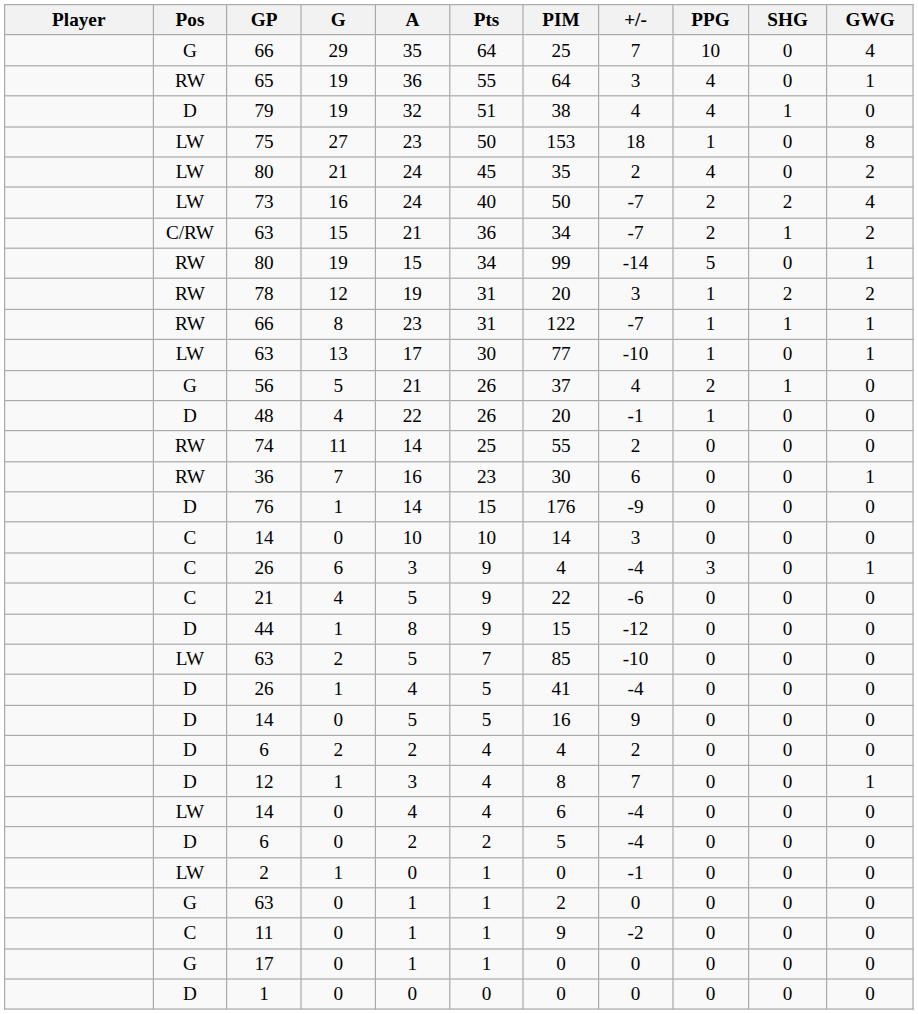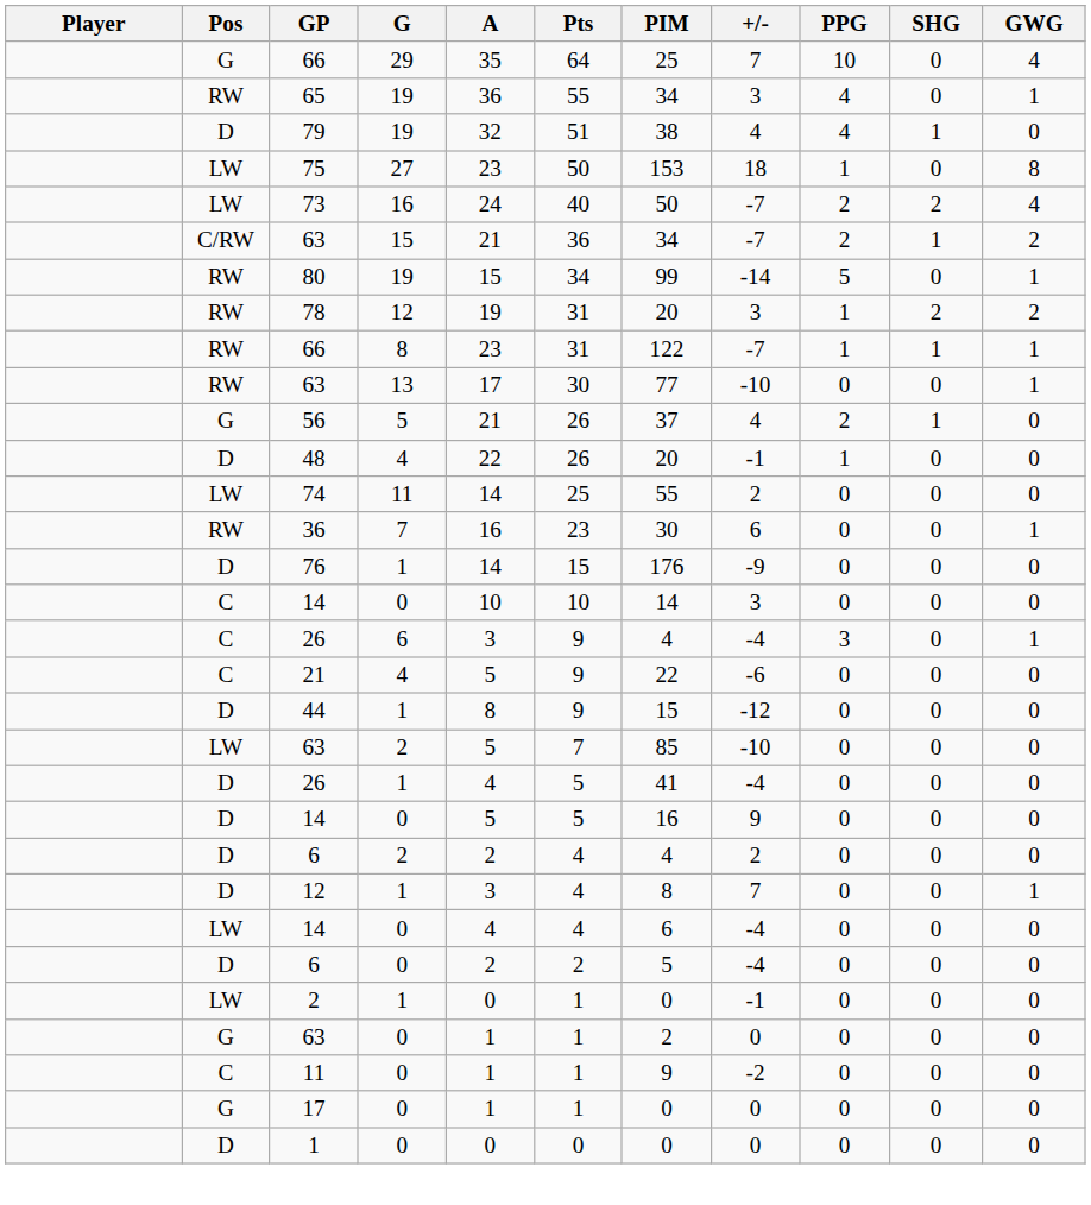 <table class="wikitable sortable" width="60%">
 <tr ALIGN="center">
 <th bgcolor="#DDDDFF" width="10%">Player</th>
 <th bgcolor="#DDDDFF" width="3%" title="Position">Pos</th>
 <th bgcolor="#DDDDFF" width="5%" title="Games played">GP</th>
 <th bgcolor="#DDDDFF" width="5%" title="Goals">G</th>
 <th bgcolor="#DDDDFF" width="5%" title="Assists">A</th>
 <th bgcolor="#DDDDFF" width="5%" title="Points">Pts</th>
 <th bgcolor="#DDDDFF" width="5%" title="Penalties in Minutes">PIM</th>
 <th bgcolor="#DDDDFF" width="5%" title="Plus/minus">+/-</th>
 <th bgcolor="#DDDDFF" width="5%" title="Power play goals">PPG</th>
 <th bgcolor="#DDDDFF" width="5%" title="Short-handed goals">SHG</th>
 <th bgcolor="#DDDDFF" width="5%" title="Game-winning goals">GWG</th>
 </tr>
 <tr align="center">
 <td align="right"></td>
 <td>G</td>
 <td>66</td>
 <td>29</td>
 <td>35</td>
 <td>64</td>
 <td>25</td>
 <td>7</td>
 <td>10</td>
 <td>0</td>
 <td>4</td>
 </tr>
 <tr align="center">
 <td align="right"></td>
 <td>RW</td>
 <td>65</td>
 <td>19</td>
 <td>36</td>
 <td>55</td>
-<td>64</td>
+<td>34</td>
 <td>3</td>
 <td>4</td>
 <td>0</td>
 <td>1</td>
 </tr>
 <tr align="center">
 <td align="right"></td>
 <td>D</td>
 <td>79</td>
 <td>19</td>
 <td>32</td>
 <td>51</td>
 <td>38</td>
 <td>4</td>
 <td>4</td>
 <td>1</td>
 <td>0</td>
 </tr>
 <tr align="center">
 <td align="right"></td>
 <td>LW</td>
 <td>75</td>
 <td>27</td>
 <td>23</td>
 <td>50</td>
 <td>153</td>
 <td>18</td>
 <td>1</td>
 <td>0</td>
 <td>8</td>
-</tr>
-<tr align="center">
-<td align="right"></td>
-<td>LW</td>
-<td>80</td>
-<td>21</td>
-<td>24</td>
-<td>45</td>
-<td>35</td>
-<td>2</td>
-<td>4</td>
-<td>0</td>
-<td>2</td>
 </tr>
 <tr align="center">
 <td align="right"></td>
 <td>LW</td>
 <td>73</td>
 <td>16</td>
 <td>24</td>
 <td>40</td>
 <td>50</td>
 <td>-7</td>
 <td>2</td>
 <td>2</td>
 <td>4</td>
 </tr>
 <tr align="center">
 <td align="right"></td>
 <td>C/RW</td>
 <td>63</td>
 <td>15</td>
 <td>21</td>
 <td>36</td>
 <td>34</td>
 <td>-7</td>
 <td>2</td>
 <td>1</td>
 <td>2</td>
 </tr>
 <tr align="center">
 <td align="right"></td>
 <td>RW</td>
 <td>80</td>
 <td>19</td>
 <td>15</td>
 <td>34</td>
 <td>99</td>
 <td>-14</td>
 <td>5</td>
 <td>0</td>
 <td>1</td>
 </tr>
 <tr align="center">
 <td align="right"></td>
 <td>RW</td>
 <td>78</td>
 <td>12</td>
 <td>19</td>
 <td>31</td>
 <td>20</td>
 <td>3</td>
 <td>1</td>
 <td>2</td>
 <td>2</td>
 </tr>
 <tr align="center">
 <td align="right"></td>
 <td>RW</td>
 <td>66</td>
 <td>8</td>
 <td>23</td>
 <td>31</td>
 <td>122</td>
 <td>-7</td>
 <td>1</td>
 <td>1</td>
 <td>1</td>
 </tr>
 <tr align="center">
 <td align="right"></td>
-<td>LW</td>
+<td>RW</td>
 <td>63</td>
 <td>13</td>
 <td>17</td>
 <td>30</td>
 <td>77</td>
 <td>-10</td>
-<td>1</td>
+<td>0</td>
 <td>0</td>
 <td>1</td>
 </tr>
 <tr align="center">
 <td align="right"></td>
 <td>G</td>
 <td>56</td>
 <td>5</td>
 <td>21</td>
 <td>26</td>
 <td>37</td>
 <td>4</td>
 <td>2</td>
 <td>1</td>
 <td>0</td>
 </tr>
 <tr align="center">
 <td align="right"></td>
 <td>D</td>
 <td>48</td>
 <td>4</td>
 <td>22</td>
 <td>26</td>
 <td>20</td>
 <td>-1</td>
 <td>1</td>
 <td>0</td>
 <td>0</td>
 </tr>
 <tr align="center">
 <td align="right"></td>
-<td>RW</td>
+<td>LW</td>
 <td>74</td>
 <td>11</td>
 <td>14</td>
 <td>25</td>
 <td>55</td>
 <td>2</td>
 <td>0</td>
 <td>0</td>
 <td>0</td>
 </tr>
 <tr align="center">
 <td align="right"></td>
 <td>RW</td>
 <td>36</td>
 <td>7</td>
 <td>16</td>
 <td>23</td>
 <td>30</td>
 <td>6</td>
 <td>0</td>
 <td>0</td>
 <td>1</td>
 </tr>
 <tr align="center">
 <td align="right"></td>
 <td>D</td>
 <td>76</td>
 <td>1</td>
 <td>14</td>
 <td>15</td>
 <td>176</td>
 <td>-9</td>
 <td>0</td>
 <td>0</td>
 <td>0</td>
 </tr>
 <tr align="center">
 <td align="right"></td>
 <td>C</td>
 <td>14</td>
 <td>0</td>
 <td>10</td>
 <td>10</td>
 <td>14</td>
 <td>3</td>
 <td>0</td>
 <td>0</td>
 <td>0</td>
 </tr>
 <tr align="center">
 <td align="right"></td>
 <td>C</td>
 <td>26</td>
 <td>6</td>
 <td>3</td>
 <td>9</td>
 <td>4</td>
 <td>-4</td>
 <td>3</td>
 <td>0</td>
 <td>1</td>
 </tr>
 <tr align="center">
 <td align="right"></td>
 <td>C</td>
 <td>21</td>
 <td>4</td>
 <td>5</td>
 <td>9</td>
 <td>22</td>
 <td>-6</td>
 <td>0</td>
 <td>0</td>
 <td>0</td>
 </tr>
 <tr align="center">
 <td align="right"></td>
 <td>D</td>
 <td>44</td>
 <td>1</td>
 <td>8</td>
 <td>9</td>
 <td>15</td>
 <td>-12</td>
 <td>0</td>
 <td>0</td>
 <td>0</td>
 </tr>
 <tr align="center">
 <td align="right"></td>
 <td>LW</td>
 <td>63</td>
 <td>2</td>
 <td>5</td>
 <td>7</td>
 <td>85</td>
 <td>-10</td>
 <td>0</td>
 <td>0</td>
 <td>0</td>
 </tr>
 <tr align="center">
 <td align="right"></td>
 <td>D</td>
 <td>26</td>
 <td>1</td>
 <td>4</td>
 <td>5</td>
 <td>41</td>
 <td>-4</td>
 <td>0</td>
 <td>0</td>
 <td>0</td>
 </tr>
 <tr align="center">
 <td align="right"></td>
 <td>D</td>
 <td>14</td>
 <td>0</td>
 <td>5</td>
 <td>5</td>
 <td>16</td>
 <td>9</td>
 <td>0</td>
 <td>0</td>
 <td>0</td>
 </tr>
 <tr align="center">
 <td align="right"></td>
 <td>D</td>
 <td>6</td>
 <td>2</td>
 <td>2</td>
 <td>4</td>
 <td>4</td>
 <td>2</td>
 <td>0</td>
 <td>0</td>
 <td>0</td>
 </tr>
 <tr align="center">
 <td align="right"></td>
 <td>D</td>
 <td>12</td>
 <td>1</td>
 <td>3</td>
 <td>4</td>
 <td>8</td>
 <td>7</td>
 <td>0</td>
 <td>0</td>
 <td>1</td>
 </tr>
 <tr align="center">
 <td align="right"></td>
 <td>LW</td>
 <td>14</td>
 <td>0</td>
 <td>4</td>
 <td>4</td>
 <td>6</td>
 <td>-4</td>
 <td>0</td>
 <td>0</td>
 <td>0</td>
 </tr>
 <tr align="center">
 <td align="right"></td>
 <td>D</td>
 <td>6</td>
 <td>0</td>
 <td>2</td>
 <td>2</td>
 <td>5</td>
 <td>-4</td>
 <td>0</td>
 <td>0</td>
 <td>0</td>
 </tr>
 <tr align="center">
 <td align="right"></td>
 <td>LW</td>
 <td>2</td>
 <td>1</td>
 <td>0</td>
 <td>1</td>
 <td>0</td>
 <td>-1</td>
 <td>0</td>
 <td>0</td>
 <td>0</td>
 </tr>
 <tr align="center">
 <td align="right"></td>
 <td>G</td>
 <td>63</td>
 <td>0</td>
 <td>1</td>
 <td>1</td>
 <td>2</td>
 <td>0</td>
 <td>0</td>
 <td>0</td>
 <td>0</td>
 </tr>
 <tr align="center">
 <td align="right"></td>
 <td>C</td>
 <td>11</td>
 <td>0</td>
 <td>1</td>
 <td>1</td>
 <td>9</td>
 <td>-2</td>
 <td>0</td>
 <td>0</td>
 <td>0</td>
 </tr>
 <tr align="center">
 <td align="right"></td>
 <td>G</td>
 <td>17</td>
 <td>0</td>
 <td>1</td>
 <td>1</td>
 <td>0</td>
 <td>0</td>
 <td>0</td>
 <td>0</td>
 <td>0</td>
 </tr>
 <tr align="center">
 <td align="right"></td>
 <td>D</td>
 <td>1</td>
 <td>0</td>
 <td>0</td>
 <td>0</td>
 <td>0</td>
 <td>0</td>
 <td>0</td>
 <td>0</td>
 <td>0</td>
 </tr>
 </table>
